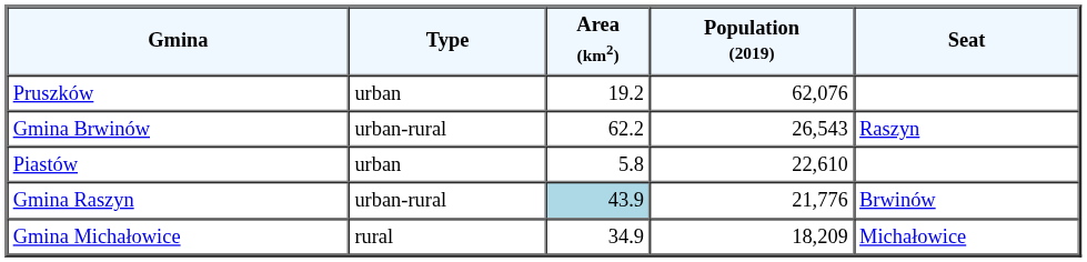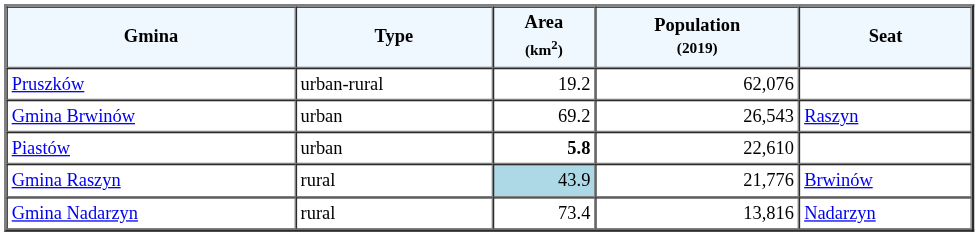 <table width="60%" border="2" cellpadding="3" cellspacing="0" style="font-size:90%;line-height:120%;">
 <tr bgcolor="F0F8FF">
 <td style="text-align:center;"><strong>Gmina</strong></td>
 <td style="text-align:center;"><strong>Type</strong></td>
 <td style="text-align:center;"><strong>Area<br><small>(km<sup>2</sup>)</small></strong></td>
 <td style="text-align:center;"><strong>Population<br><small>(2019)</small></strong></td>
 <td style="text-align:center;"><strong>Seat</strong></td>
 </tr>
 <tr>
 <td><a href='#'>Pruszków</a></td>
-<td>urban</td>
+<td>urban-rural</td>
 <td style="text-align:right;">19.2</td>
 <td style="text-align:right;">62,076</td>
 <td> </td>
 </tr>
 <tr>
 <td><a href='#'>Gmina Brwinów</a></td>
-<td>urban-rural</td>
-<td style="text-align:right;">62.2</td>
+<td>urban</td>
+<td style="text-align:right;">69.2</td>
 <td style="text-align:right;">26,543</td>
 <td><a href='#'>Raszyn</a></td>
 </tr>
 <tr>
 <td><a href='#'>Piastów</a></td>
 <td>urban</td>
-<td style="text-align:right;">5.8</td>
+<td style="text-align:right;"><strong>5.8</strong></td>
 <td style="text-align:right;">22,610</td>
 <td> </td>
 </tr>
 <tr>
 <td><a href='#'>Gmina Raszyn</a></td>
-<td>urban-rural</td>
+<td>rural</td>
 <td style="background: lightblue; text-align:right;">43.9</td>
 <td style="text-align:right;">21,776</td>
 <td><a href='#'>Brwinów</a></td>
 </tr>
 <tr>
-<td><a href='#'>Gmina Michałowice</a></td>
+<td><a href='#'>Gmina Nadarzyn</a></td>
 <td>rural</td>
-<td style="text-align:right;">34.9</td>
-<td style="text-align:right;">18,209</td>
-<td><a href='#'>Michałowice</a></td>
+<td style="text-align:right;">73.4</td>
+<td style="text-align:right;">13,816</td>
+<td><a href='#'>Nadarzyn</a></td>
 </tr>
 <tr>
 </tr>
 </table>
